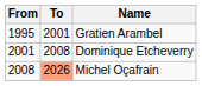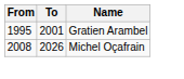 <table class="wikitable">
 <tr>
 <th>From</th>
 <th>To</th>
 <th>Name</th>
 </tr>
 <tr>
 <td>1995</td>
 <td>2001</td>
 <td>Gratien Arambel</td>
 </tr>
 <tr>
-<td>2001</td>
 <td>2008</td>
-<td>Dominique Etcheverry</td>
-</tr>
-<tr>
-<td>2008</td>
-<td style="background: lightsalmon;">2026</td>
+<td>2026</td>
 <td>Michel Oçafrain</td>
 </tr>
 </table>
